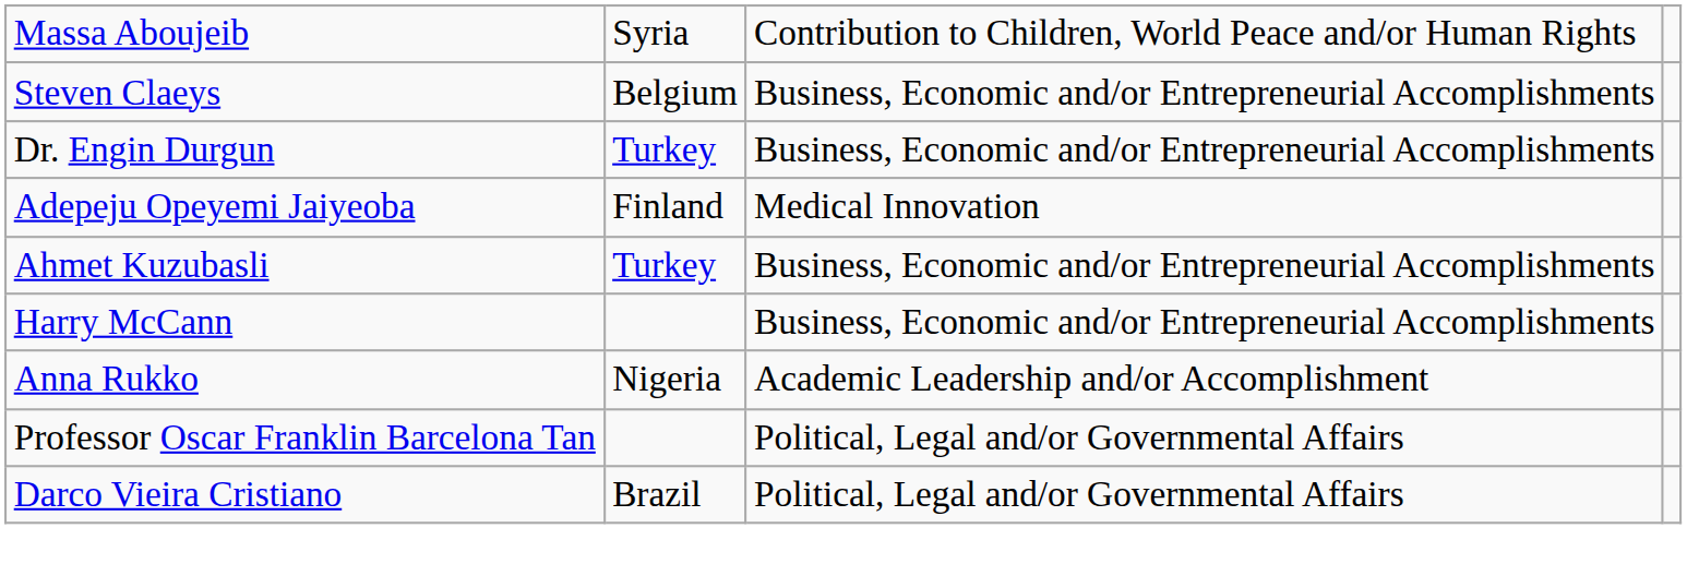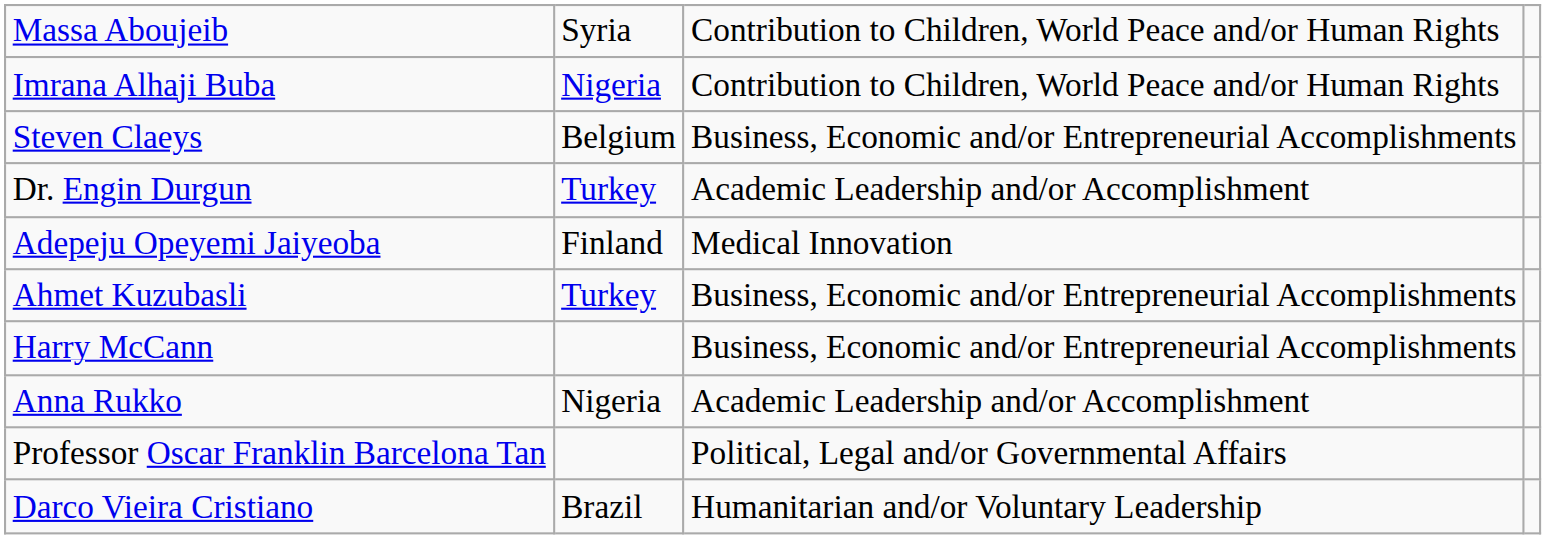 <table class="wikitable">
 <tr>
 <td><a href='#'>Massa Aboujeib</a></td>
 <td>Syria</td>
+<td>Contribution to Children, World Peace and/or Human Rights</td>
+<td></td>
+</tr>
+<tr>
+<td><a href='#'>Imrana Alhaji Buba</a></td>
+<td><a href='#'>Nigeria</a></td>
 <td>Contribution to Children, World Peace and/or Human Rights</td>
 <td></td>
 </tr>
 <tr>
 <td><a href='#'>Steven Claeys</a></td>
 <td>Belgium</td>
 <td>Business, Economic and/or Entrepreneurial Accomplishments</td>
 <td></td>
 </tr>
 <tr>
 <td>Dr. <a href='#'>Engin Durgun</a></td>
 <td><a href='#'>Turkey</a></td>
-<td>Business, Economic and/or Entrepreneurial Accomplishments</td>
+<td>Academic Leadership and/or Accomplishment</td>
 <td></td>
 </tr>
 <tr>
 <td><a href='#'>Adepeju Opeyemi Jaiyeoba</a></td>
 <td>Finland</td>
 <td>Medical Innovation</td>
 <td></td>
 </tr>
 <tr>
 <td><a href='#'>Ahmet Kuzubasli</a></td>
 <td><a href='#'>Turkey</a></td>
 <td>Business, Economic and/or Entrepreneurial Accomplishments</td>
 <td></td>
 </tr>
 <tr>
 <td><a href='#'>Harry McCann</a></td>
 <td></td>
 <td>Business, Economic and/or Entrepreneurial Accomplishments</td>
 <td></td>
 </tr>
 <tr>
 <td><a href='#'>Anna Rukko</a></td>
 <td>Nigeria</td>
 <td>Academic Leadership and/or Accomplishment</td>
 <td></td>
 </tr>
 <tr>
 <td>Professor <a href='#'>Oscar Franklin Barcelona Tan</a></td>
 <td></td>
 <td>Political, Legal and/or Governmental Affairs</td>
 <td></td>
 </tr>
 <tr>
 <td><a href='#'>Darco Vieira Cristiano</a></td>
 <td>Brazil</td>
-<td>Political, Legal and/or Governmental Affairs</td>
+<td>Humanitarian and/or Voluntary Leadership</td>
 <td></td>
 </tr>
 </table>
